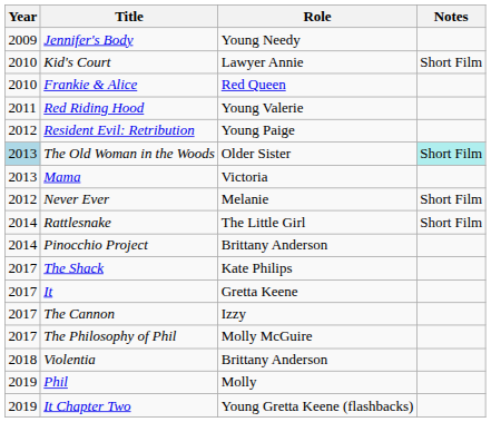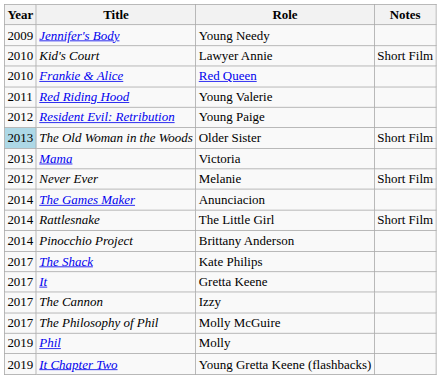 <table class="wikitable">
 <tr>
 <th>Year</th>
 <th>Title</th>
 <th>Role</th>
 <th>Notes</th>
 </tr>
 <tr>
 <td>2009</td>
 <td><em><a href='#'>Jennifer's Body</a></em></td>
 <td>Young Needy</td>
 <td></td>
 </tr>
 <tr>
 <td>2010</td>
 <td><em>Kid's Court</em></td>
 <td>Lawyer Annie</td>
 <td>Short Film</td>
 </tr>
 <tr>
 <td>2010</td>
 <td><em><a href='#'>Frankie & Alice</a></em></td>
 <td><a href='#'>Red Queen</a></td>
 <td></td>
 </tr>
 <tr>
 <td>2011</td>
 <td><em><a href='#'>Red Riding Hood</a></em></td>
 <td>Young Valerie</td>
 <td></td>
 </tr>
 <tr>
 <td>2012</td>
 <td><em><a href='#'>Resident Evil: Retribution</a></em></td>
 <td>Young Paige</td>
 <td></td>
 </tr>
 <tr>
 <td style="background: lightblue;">2013</td>
 <td><em>The Old Woman in the Woods</em></td>
 <td>Older Sister</td>
-<td style="background: paleturquoise;">Short Film</td>
+<td>Short Film</td>
 </tr>
 <tr>
 <td>2013</td>
 <td><em><a href='#'>Mama</a></em></td>
 <td>Victoria</td>
 <td></td>
 </tr>
 <tr>
 <td>2012</td>
 <td><em>Never Ever</em></td>
 <td>Melanie</td>
 <td>Short Film</td>
+</tr>
+<tr>
+<td>2014</td>
+<td><em><a href='#'>The Games Maker</a></em></td>
+<td>Anunciacion</td>
+<td></td>
 </tr>
 <tr>
 <td>2014</td>
 <td><em>Rattlesnake</em></td>
 <td>The Little Girl</td>
 <td>Short Film</td>
 </tr>
 <tr>
 <td>2014</td>
 <td><em>Pinocchio Project</em></td>
 <td>Brittany Anderson</td>
 <td></td>
 </tr>
 <tr>
 <td>2017</td>
 <td><em><a href='#'>The Shack</a></em></td>
 <td>Kate Philips</td>
 <td></td>
 </tr>
 <tr>
 <td>2017</td>
 <td><em><a href='#'>It</a></em></td>
 <td>Gretta Keene</td>
 <td></td>
 </tr>
 <tr>
 <td>2017</td>
 <td><em>The Cannon</em></td>
 <td>Izzy</td>
 <td></td>
 </tr>
 <tr>
 <td>2017</td>
 <td><em>The Philosophy of Phil</em></td>
 <td>Molly McGuire</td>
 <td></td>
 </tr>
 <tr>
-<td>2018</td>
-<td><em>Violentia</em></td>
-<td>Brittany Anderson</td>
-<td></td>
-</tr>
-<tr>
 <td>2019</td>
 <td><em><a href='#'>Phil</a></em></td>
 <td>Molly</td>
 <td></td>
 </tr>
 <tr>
 <td>2019</td>
 <td><em><a href='#'>It Chapter Two</a></em></td>
 <td>Young Gretta Keene (flashbacks)</td>
 <td></td>
 </tr>
 </table>
